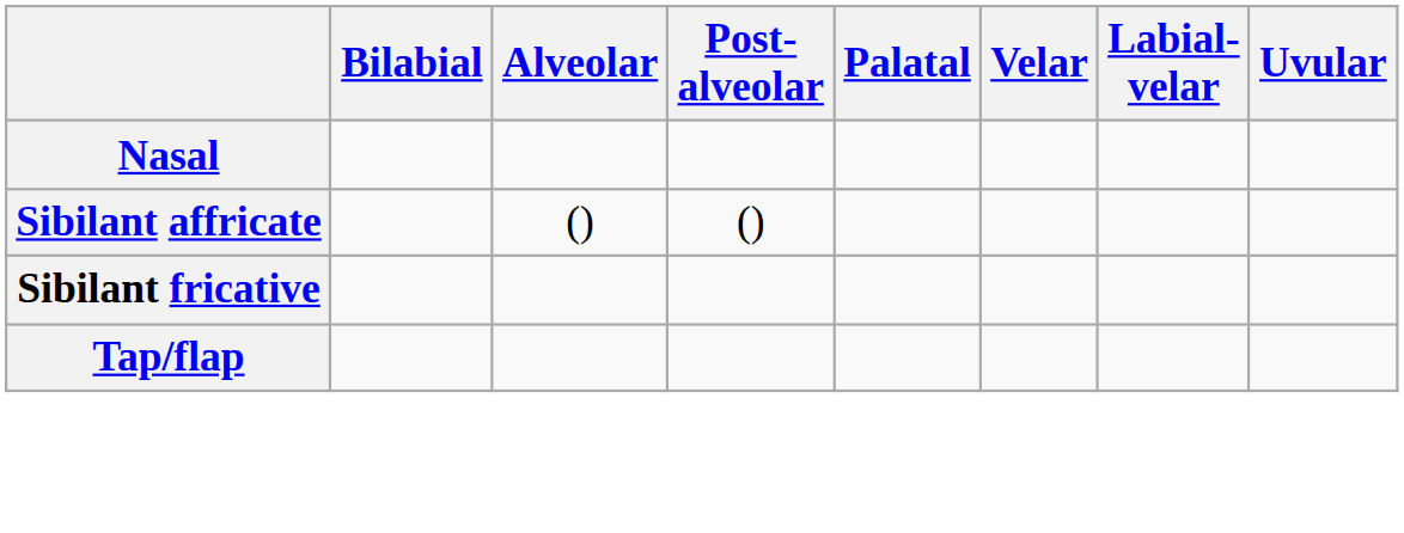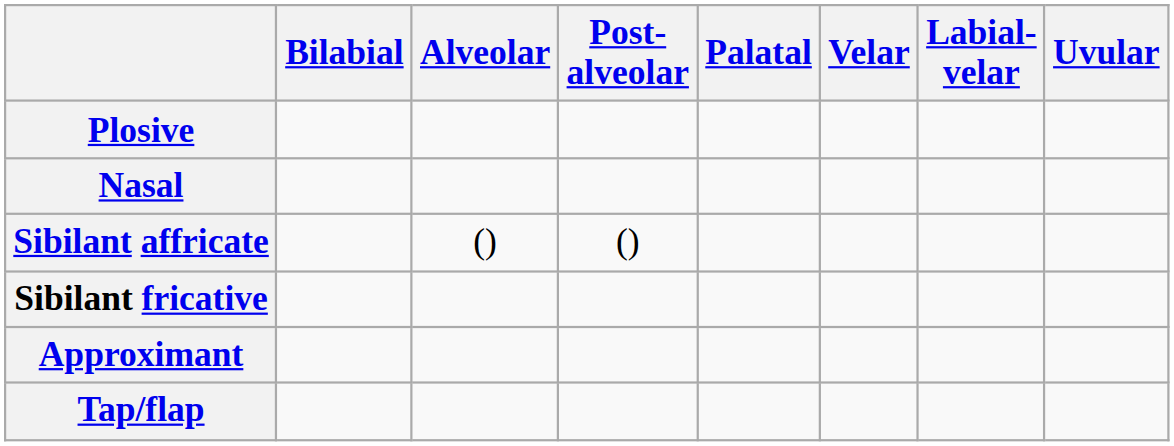 <table class="wikitable" style="text-align:center">
 <tr>
 <th></th>
 <th><a href='#'>Bilabial</a></th>
 <th><a href='#'>Alveolar</a></th>
 <th><a href='#'>Post-<br>alveolar</a></th>
 <th><a href='#'>Palatal</a></th>
 <th><a href='#'>Velar</a></th>
 <th><a href='#'>Labial-<br>velar</a></th>
 <th><a href='#'>Uvular</a></th>
+</tr>
+<tr>
+<th><a href='#'>Plosive</a></th>
+<td></td>
+<td></td>
+<td></td>
+<td></td>
+<td></td>
+<td></td>
+<td></td>
 </tr>
 <tr>
 <th><a href='#'>Nasal</a></th>
 <td></td>
 <td></td>
 <td></td>
 <td></td>
 <td></td>
 <td></td>
 <td></td>
 </tr>
 <tr>
 <th><a href='#'>Sibilant</a> <a href='#'>affricate</a></th>
 <td></td>
 <td>()</td>
 <td>()</td>
 <td></td>
 <td></td>
 <td></td>
 <td></td>
 </tr>
 <tr>
 <th>Sibilant <a href='#'>fricative</a></th>
 <td></td>
 <td></td>
 <td></td>
 <td></td>
 <td></td>
 <td></td>
 <td></td>
 </tr>
 <tr>
+<th><a href='#'>Approximant</a></th>
+<td></td>
+<td></td>
+<td></td>
+<td></td>
+<td></td>
+<td></td>
+<td></td>
+</tr>
+<tr>
 <th><a href='#'>Tap/flap</a></th>
 <td></td>
 <td></td>
 <td></td>
 <td></td>
 <td></td>
 <td></td>
 <td></td>
 </tr>
 </table>
